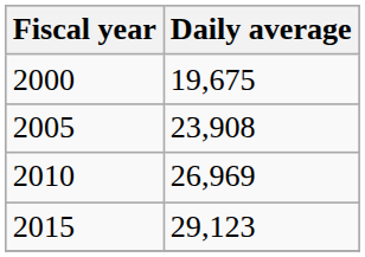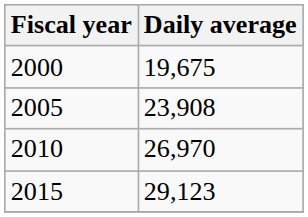 <table class="wikitable">
 <tr>
 <th>Fiscal year</th>
 <th>Daily average</th>
 </tr>
 <tr>
 <td>2000</td>
 <td>19,675</td>
 </tr>
 <tr>
 <td>2005</td>
 <td>23,908</td>
 </tr>
 <tr>
 <td>2010</td>
-<td>26,969</td>
+<td>26,970</td>
 </tr>
 <tr>
 <td>2015</td>
 <td>29,123</td>
 </tr>
 <tr>
 </tr>
 </table>
